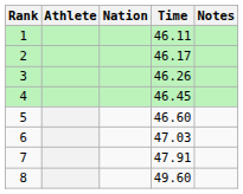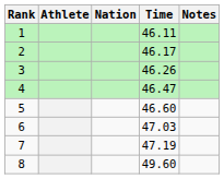 <table class="wikitable plainrowheaders sortable" style="text-align:center;">
 <tr>
 <th scope=col>Rank</th>
 <th scope=col>Athlete</th>
 <th scope=col>Nation</th>
 <th scope=col>Time</th>
 <th scope=col>Notes</th>
 </tr>
 <tr bgcolor=#bbf3bb>
 <td>1</td>
 <th scope=row style="background:#bbf3bb; text-align:left;"></th>
 <td align=left></td>
 <td>46.11</td>
 <td></td>
 </tr>
 <tr bgcolor=#bbf3bb>
 <td>2</td>
 <th scope=row style="background:#bbf3bb; text-align:left;"></th>
 <td align=left></td>
 <td>46.17</td>
 <td></td>
 </tr>
 <tr bgcolor=#bbf3bb>
 <td>3</td>
 <th scope=row style="background:#bbf3bb; text-align:left;"></th>
 <td align=left></td>
 <td>46.26</td>
 <td></td>
 </tr>
 <tr bgcolor=#bbf3bb>
 <td>4</td>
 <th scope=row style="background:#bbf3bb; text-align:left;"></th>
 <td align=left></td>
-<td>46.45</td>
+<td>46.47</td>
 <td></td>
 </tr>
 <tr>
 <td>5</td>
 <th scope=row style=text-align:left;></th>
 <td align=left></td>
 <td>46.60</td>
 <td></td>
 </tr>
 <tr>
 <td>6</td>
 <th scope=row style=text-align:left;></th>
 <td align=left></td>
 <td>47.03</td>
 <td></td>
 </tr>
 <tr>
 <td>7</td>
 <th scope=row style=text-align:left;></th>
 <td align=left></td>
-<td>47.91</td>
+<td>47.19</td>
 <td></td>
 </tr>
 <tr>
 <td>8</td>
 <th scope=row style=text-align:left;></th>
 <td align=left></td>
 <td>49.60</td>
 <td></td>
 </tr>
 </table>
